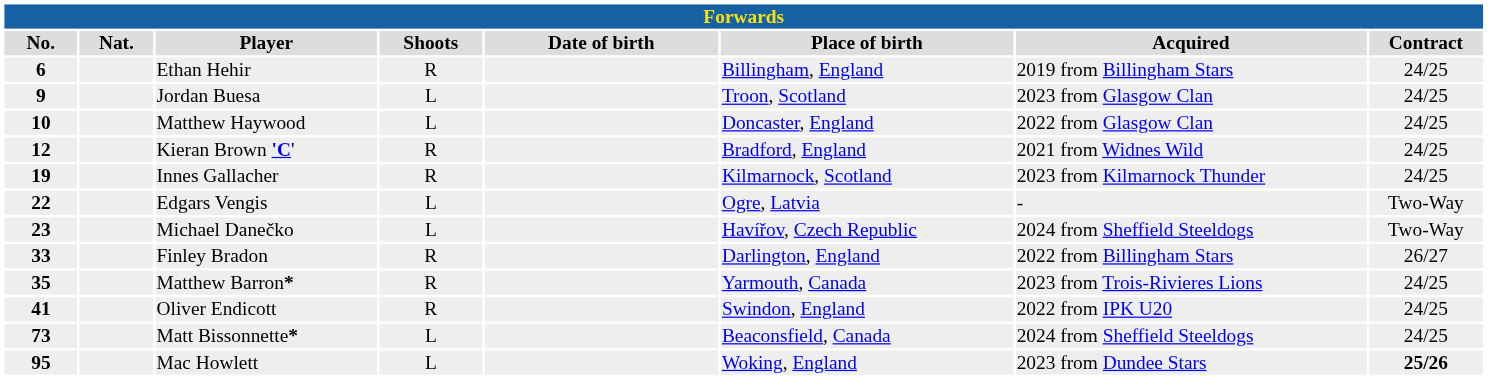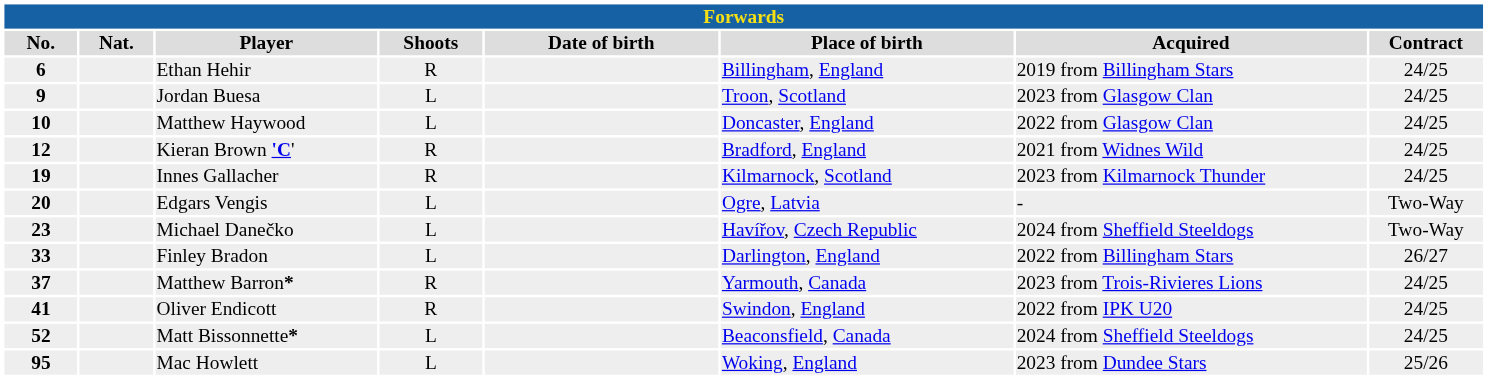 <table class="toccolours"  style="width:97%; clear:both; margin:1.5em auto; text-align:center;">
 <tr>
 <th colspan="11" style="background: #1661a3; color: #f6e014;">Forwards</th>
 </tr>
 <tr style="background:#ddd;">
 <th width=5%>No.</th>
 <th width=5%>Nat.</th>
 <th !width=22%>Player</th>
 <th width=7%>Shoots</th>
 <th width=16%>Date of birth</th>
 <th width=20%>Place of birth</th>
 <th width=24%>Acquired</th>
 <td><strong>Contract</strong></td>
 </tr>
 <tr style="background:#eee;">
 <td><strong>6</strong></td>
 <td></td>
 <td align=left>Ethan Hehir</td>
 <td>R</td>
 <td align=left></td>
 <td align="left"><a href='#'>Billingham</a>, <a href='#'>England</a></td>
 <td align=left>2019 from <a href='#'>Billingham Stars</a></td>
 <td>24/25</td>
 </tr>
 <tr style="background:#eee;">
 <td><strong>9</strong></td>
 <td></td>
 <td align=left>Jordan Buesa</td>
 <td>L</td>
 <td align=left></td>
 <td align=left><a href='#'>Troon</a>, <a href='#'>Scotland</a></td>
 <td align=left>2023 from <a href='#'>Glasgow Clan</a></td>
 <td>24/25</td>
 </tr>
 <tr style="background:#eee;">
 <td><strong>10</strong></td>
 <td></td>
 <td align=left>Matthew Haywood</td>
 <td>L</td>
 <td align=left></td>
 <td align=left><a href='#'>Doncaster</a>, <a href='#'>England</a></td>
 <td align=left>2022 from <a href='#'>Glasgow Clan</a></td>
 <td>24/25</td>
 </tr>
 <tr style="background:#eee;">
 <td><strong>12</strong></td>
 <td></td>
 <td align=left>Kieran Brown <a href='#'><strong>'C</strong></a>'</td>
 <td>R</td>
 <td align=left></td>
 <td align=left><a href='#'>Bradford</a>, <a href='#'>England</a></td>
 <td align=left>2021 from <a href='#'>Widnes Wild</a></td>
 <td>24/25</td>
 </tr>
 <tr style="background:#eee;">
 <td><strong>19</strong></td>
 <td></td>
 <td align=left>Innes Gallacher</td>
 <td>R</td>
 <td align=left></td>
 <td align=left><a href='#'>Kilmarnock</a>, <a href='#'>Scotland</a></td>
 <td align=left>2023 from <a href='#'>Kilmarnock Thunder</a></td>
 <td>24/25</td>
 </tr>
 <tr style="background:#eee;">
-<td><strong>22</strong></td>
+<td><strong>20</strong></td>
 <td></td>
 <td align=left>Edgars Vengis</td>
 <td>L</td>
 <td align=left></td>
 <td align=left><a href='#'>Ogre</a>, <a href='#'>Latvia</a></td>
 <td align=left>-</td>
 <td>Two-Way</td>
 </tr>
 <tr style="background:#eee;">
 <td><strong>23</strong></td>
 <td></td>
 <td align=left>Michael Danečko</td>
 <td>L</td>
 <td align=left></td>
 <td align=left><a href='#'>Havířov</a>, <a href='#'>Czech Republic</a></td>
 <td align=left>2024 from <a href='#'>Sheffield Steeldogs</a></td>
 <td>Two-Way</td>
 </tr>
 <tr style="background:#eee;">
 <td><strong>33</strong></td>
 <td></td>
 <td align=left>Finley Bradon</td>
-<td>R</td>
+<td>L</td>
 <td align=left></td>
 <td align=left><a href='#'>Darlington</a>, <a href='#'>England</a></td>
 <td align=left>2022 from <a href='#'>Billingham Stars</a></td>
 <td>26/27</td>
 </tr>
 <tr style="background:#eee;">
-<td><strong>35</strong></td>
+<td><strong>37</strong></td>
 <td></td>
 <td align=left>Matthew Barron<strong>*</strong></td>
 <td>R</td>
 <td align=left></td>
 <td align=left><a href='#'>Yarmouth</a>, <a href='#'>Canada</a></td>
 <td align=left>2023 from <a href='#'>Trois-Rivieres Lions</a></td>
 <td>24/25</td>
 </tr>
 <tr style="background:#eee;">
 <td><strong>41</strong></td>
 <td></td>
 <td align=left>Oliver Endicott</td>
 <td>R</td>
 <td align=left></td>
 <td align=left><a href='#'>Swindon</a>, <a href='#'>England</a></td>
 <td align=left>2022 from <a href='#'>IPK U20</a></td>
 <td>24/25</td>
 </tr>
 <tr style="background:#eee;">
-<td><strong>73</strong></td>
+<td><strong>52</strong></td>
 <td></td>
 <td align=left>Matt Bissonnette<strong>*</strong></td>
 <td>L</td>
 <td align=left></td>
 <td align=left><a href='#'>Beaconsfield</a>, <a href='#'>Canada</a></td>
 <td align=left>2024 from <a href='#'>Sheffield Steeldogs</a></td>
 <td>24/25</td>
 </tr>
 <tr style="background:#eee;">
 <td><strong>95</strong></td>
 <td></td>
 <td align=left>Mac Howlett</td>
 <td>L</td>
 <td align=left></td>
 <td align=left><a href='#'>Woking</a>, <a href='#'>England</a></td>
 <td align=left>2023 from <a href='#'>Dundee Stars</a></td>
-<td><strong>25/26</strong></td>
+<td>25/26</td>
 </tr>
 </table>
